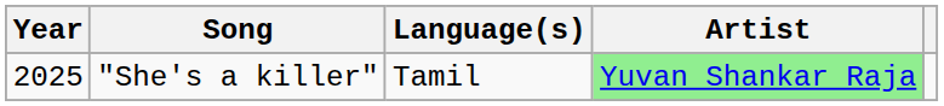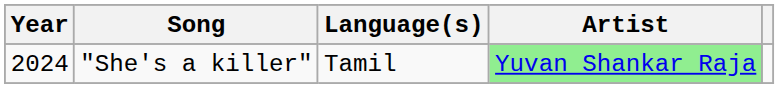 <table class="wikitable unsortable">
 <tr>
 <th>Year</th>
 <th>Song</th>
 <th>Language(s)</th>
 <th>Artist</th>
 <th class="unsortable"></th>
 </tr>
 <tr>
-<td>2025</td>
+<td>2024</td>
 <td>"She's a killer"</td>
 <td>Tamil</td>
 <td style="background: lightgreen;"><a href='#'>Yuvan Shankar Raja</a></td>
 <td></td>
 </tr>
 </table>
